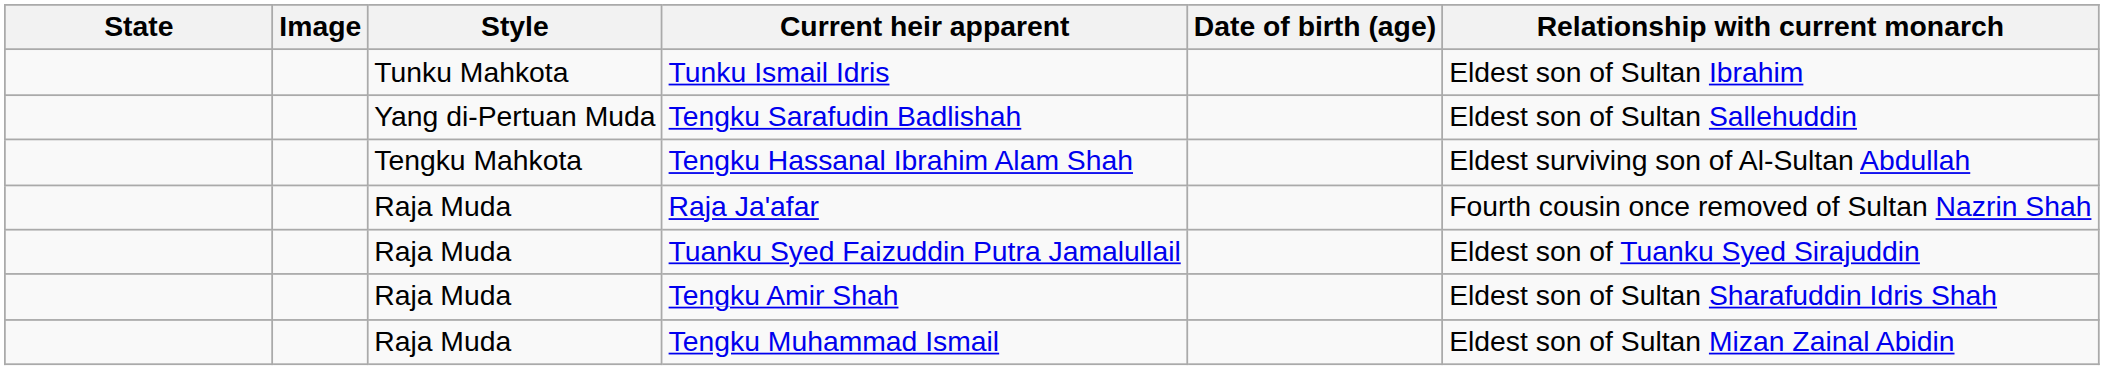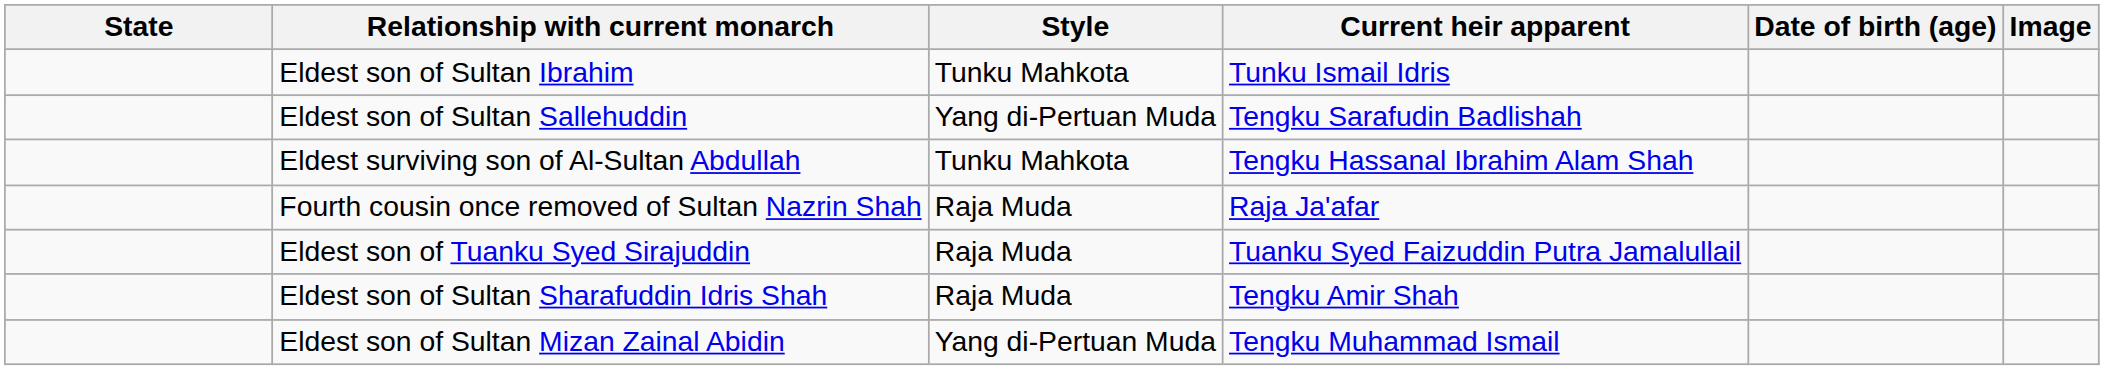 <table class="wikitable sortable">
 <tr>
 <th style="width:9em">State</th>
-<th class="unsortable">Image</th>
+<th>Relationship with current monarch</th>
 <th>Style</th>
 <th>Current heir apparent</th>
 <th>Date of birth (age)</th>
-<th>Relationship with current monarch</th>
+<th class="unsortable">Image</th>
 </tr>
 <tr>
 <td></td>
-<td></td>
+<td>Eldest son of Sultan <a href='#'>Ibrahim</a></td>
 <td>Tunku Mahkota</td>
 <td><a href='#'>Tunku Ismail Idris</a></td>
 <td></td>
-<td>Eldest son of Sultan <a href='#'>Ibrahim</a></td>
+<td></td>
 </tr>
 <tr>
 <td></td>
-<td></td>
+<td>Eldest son of Sultan <a href='#'>Sallehuddin</a></td>
 <td>Yang di-Pertuan Muda</td>
 <td><a href='#'>Tengku Sarafudin Badlishah</a></td>
 <td></td>
-<td>Eldest son of Sultan <a href='#'>Sallehuddin</a></td>
+<td></td>
 </tr>
 <tr>
 <td></td>
-<td></td>
-<td>Tengku Mahkota</td>
+<td>Eldest surviving son of Al-Sultan <a href='#'>Abdullah</a></td>
+<td>Tunku Mahkota</td>
 <td><a href='#'>Tengku Hassanal Ibrahim Alam Shah</a></td>
 <td></td>
-<td>Eldest surviving son of Al-Sultan <a href='#'>Abdullah</a></td>
+<td></td>
 </tr>
 <tr>
 <td></td>
-<td></td>
+<td>Fourth cousin once removed of Sultan <a href='#'>Nazrin Shah</a></td>
 <td>Raja Muda</td>
 <td><a href='#'>Raja Ja'afar</a></td>
 <td></td>
-<td>Fourth cousin once removed of Sultan <a href='#'>Nazrin Shah</a></td>
+<td></td>
 </tr>
 <tr>
 <td></td>
-<td></td>
+<td>Eldest son of <a href='#'>Tuanku Syed Sirajuddin</a></td>
 <td>Raja Muda</td>
 <td><a href='#'>Tuanku Syed Faizuddin Putra Jamalullail</a></td>
 <td></td>
-<td>Eldest son of <a href='#'>Tuanku Syed Sirajuddin</a></td>
+<td></td>
 </tr>
 <tr>
 <td></td>
-<td></td>
+<td>Eldest son of Sultan <a href='#'>Sharafuddin Idris Shah</a></td>
 <td>Raja Muda</td>
 <td><a href='#'>Tengku Amir Shah</a></td>
 <td></td>
-<td>Eldest son of Sultan <a href='#'>Sharafuddin Idris Shah</a></td>
+<td></td>
 </tr>
 <tr>
 <td></td>
-<td></td>
-<td>Raja Muda</td>
+<td>Eldest son of Sultan <a href='#'>Mizan Zainal Abidin</a></td>
+<td>Yang di-Pertuan Muda</td>
 <td><a href='#'>Tengku Muhammad Ismail</a></td>
 <td></td>
-<td>Eldest son of Sultan <a href='#'>Mizan Zainal Abidin</a></td>
+<td></td>
 </tr>
 </table>
